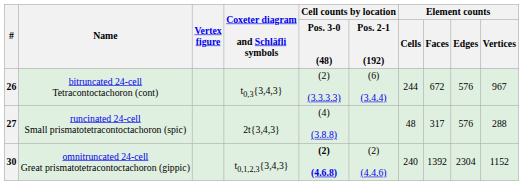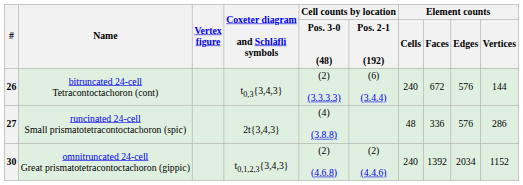 <table class="wikitable">
 <tr>
 <th rowspan=2>#</th>
 <th rowspan=2>Name</th>
 <th rowspan=2><a href='#'>Vertex<br>figure</a></th>
 <th rowspan=2><a href='#'>Coxeter diagram</a><br><br>and <a href='#'>Schläfli</a><br>symbols</th>
 <th colspan=2>Cell counts by location</th>
 <th colspan=4>Element counts</th>
 </tr>
 <tr>
 <th>Pos. 3-0<br><br><br>(48)</th>
 <th>Pos. 2-1<br><br><br>(192)</th>
 <th>Cells</th>
 <th>Faces</th>
 <th>Edges</th>
 <th>Vertices</th>
 </tr>
 <tr BGCOLOR="#e0f0e0" align=center>
 <th>26</th>
 <td align=center><a href='#'>bitruncated 24-cell</a><br>Tetracontoctachoron (cont)</td>
 <td></td>
 <td align=center><br>t<sub>0,3</sub>{3,4,3}</td>
 <td>(2)<br><br><a href='#'>(3.3.3.3)</a></td>
 <td>(6)<br><br><a href='#'>(3.4.4)</a></td>
-<td>244</td>
+<td>240</td>
 <td>672</td>
 <td>576</td>
-<td>967</td>
+<td>144</td>
 </tr>
 <tr BGCOLOR="#e0f0e0" align=center>
 <th>27</th>
 <td align=center><a href='#'>runcinated 24-cell</a><br>Small prismatotetracontoctachoron (spic)</td>
 <td></td>
 <td align=center><br>2t{3,4,3}</td>
 <td>(4)<br><br><a href='#'>(3.8.8)</a></td>
 <td></td>
 <td>48</td>
-<td>317</td>
+<td>336</td>
 <td>576</td>
-<td>288</td>
+<td>286</td>
 </tr>
 <tr BGCOLOR="#e0f0e0" align=center>
 <th>30</th>
 <td align=center><a href='#'>omnitruncated 24-cell</a><br>Great prismatotetracontoctachoron (gippic)</td>
 <td></td>
 <td align=center><br>t<sub>0,1,2,3</sub>{3,4,3}</td>
-<td><strong>(2)<br><br><a href='#'>(4.6.8)</a></strong></td>
+<td>(2)<br><br><a href='#'>(4.6.8)</a></td>
 <td>(2)<br><br><a href='#'>(4.4.6)</a></td>
 <td>240</td>
 <td>1392</td>
-<td>2304</td>
+<td>2034</td>
 <td>1152</td>
 </tr>
 </table>
